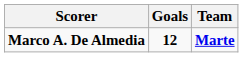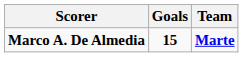 <table class="wikitable">
 <tr>
 <th>Scorer</th>
 <th>Goals</th>
 <th>Team</th>
 </tr>
 <tr>
 <td> <strong>Marco A. De Almedia</strong></td>
-<td rowspan="1" align=center><strong>12</strong></td>
+<td rowspan="1" align=center><strong>15</strong></td>
 <td><strong><a href='#'>Marte</a></strong></td>
 </tr>
 </table>
